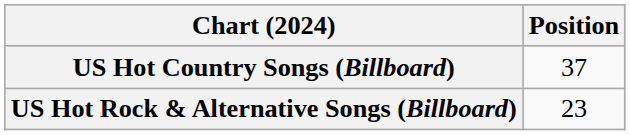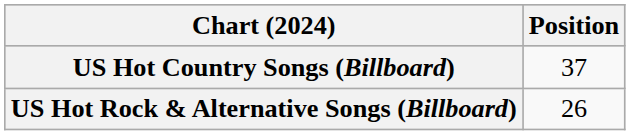 <table class="wikitable sortable plainrowheaders" style="text-align:center">
 <tr>
 <th scope="col">Chart (2024)</th>
 <th scope="col">Position</th>
 </tr>
 <tr>
 <th scope="row">US Hot Country Songs (<em>Billboard</em>)</th>
 <td>37</td>
 </tr>
 <tr>
 <th scope="row">US Hot Rock & Alternative Songs (<em>Billboard</em>)</th>
-<td>23</td>
+<td>26</td>
 </tr>
 </table>
